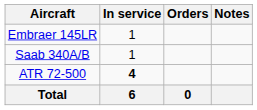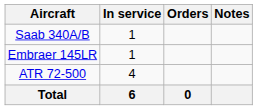 <table class="wikitable" style="margin-left:auto; margin-right:auto; text-align:center;">
 <tr>
 <th>Aircraft</th>
 <th>In service</th>
 <th>Orders</th>
 <th>Notes</th>
 </tr>
 <tr>
+<td><a href='#'>Saab 340A/B</a></td>
+<td>1</td>
+<td></td>
+<td></td>
+</tr>
+<tr>
 <td><a href='#'>Embraer 145LR</a></td>
 <td>1</td>
 <td></td>
 <td></td>
 </tr>
 <tr>
-<td><a href='#'>Saab 340A/B</a></td>
-<td>1</td>
-<td></td>
-<td></td>
-</tr>
-<tr>
 <td><a href='#'>ATR 72-500</a></td>
-<td><strong>4</strong></td>
+<td>4</td>
 <td></td>
 <td></td>
 </tr>
 <tr>
 <th>Total</th>
 <th>6</th>
 <th>0</th>
 <th></th>
 </tr>
 </table>
